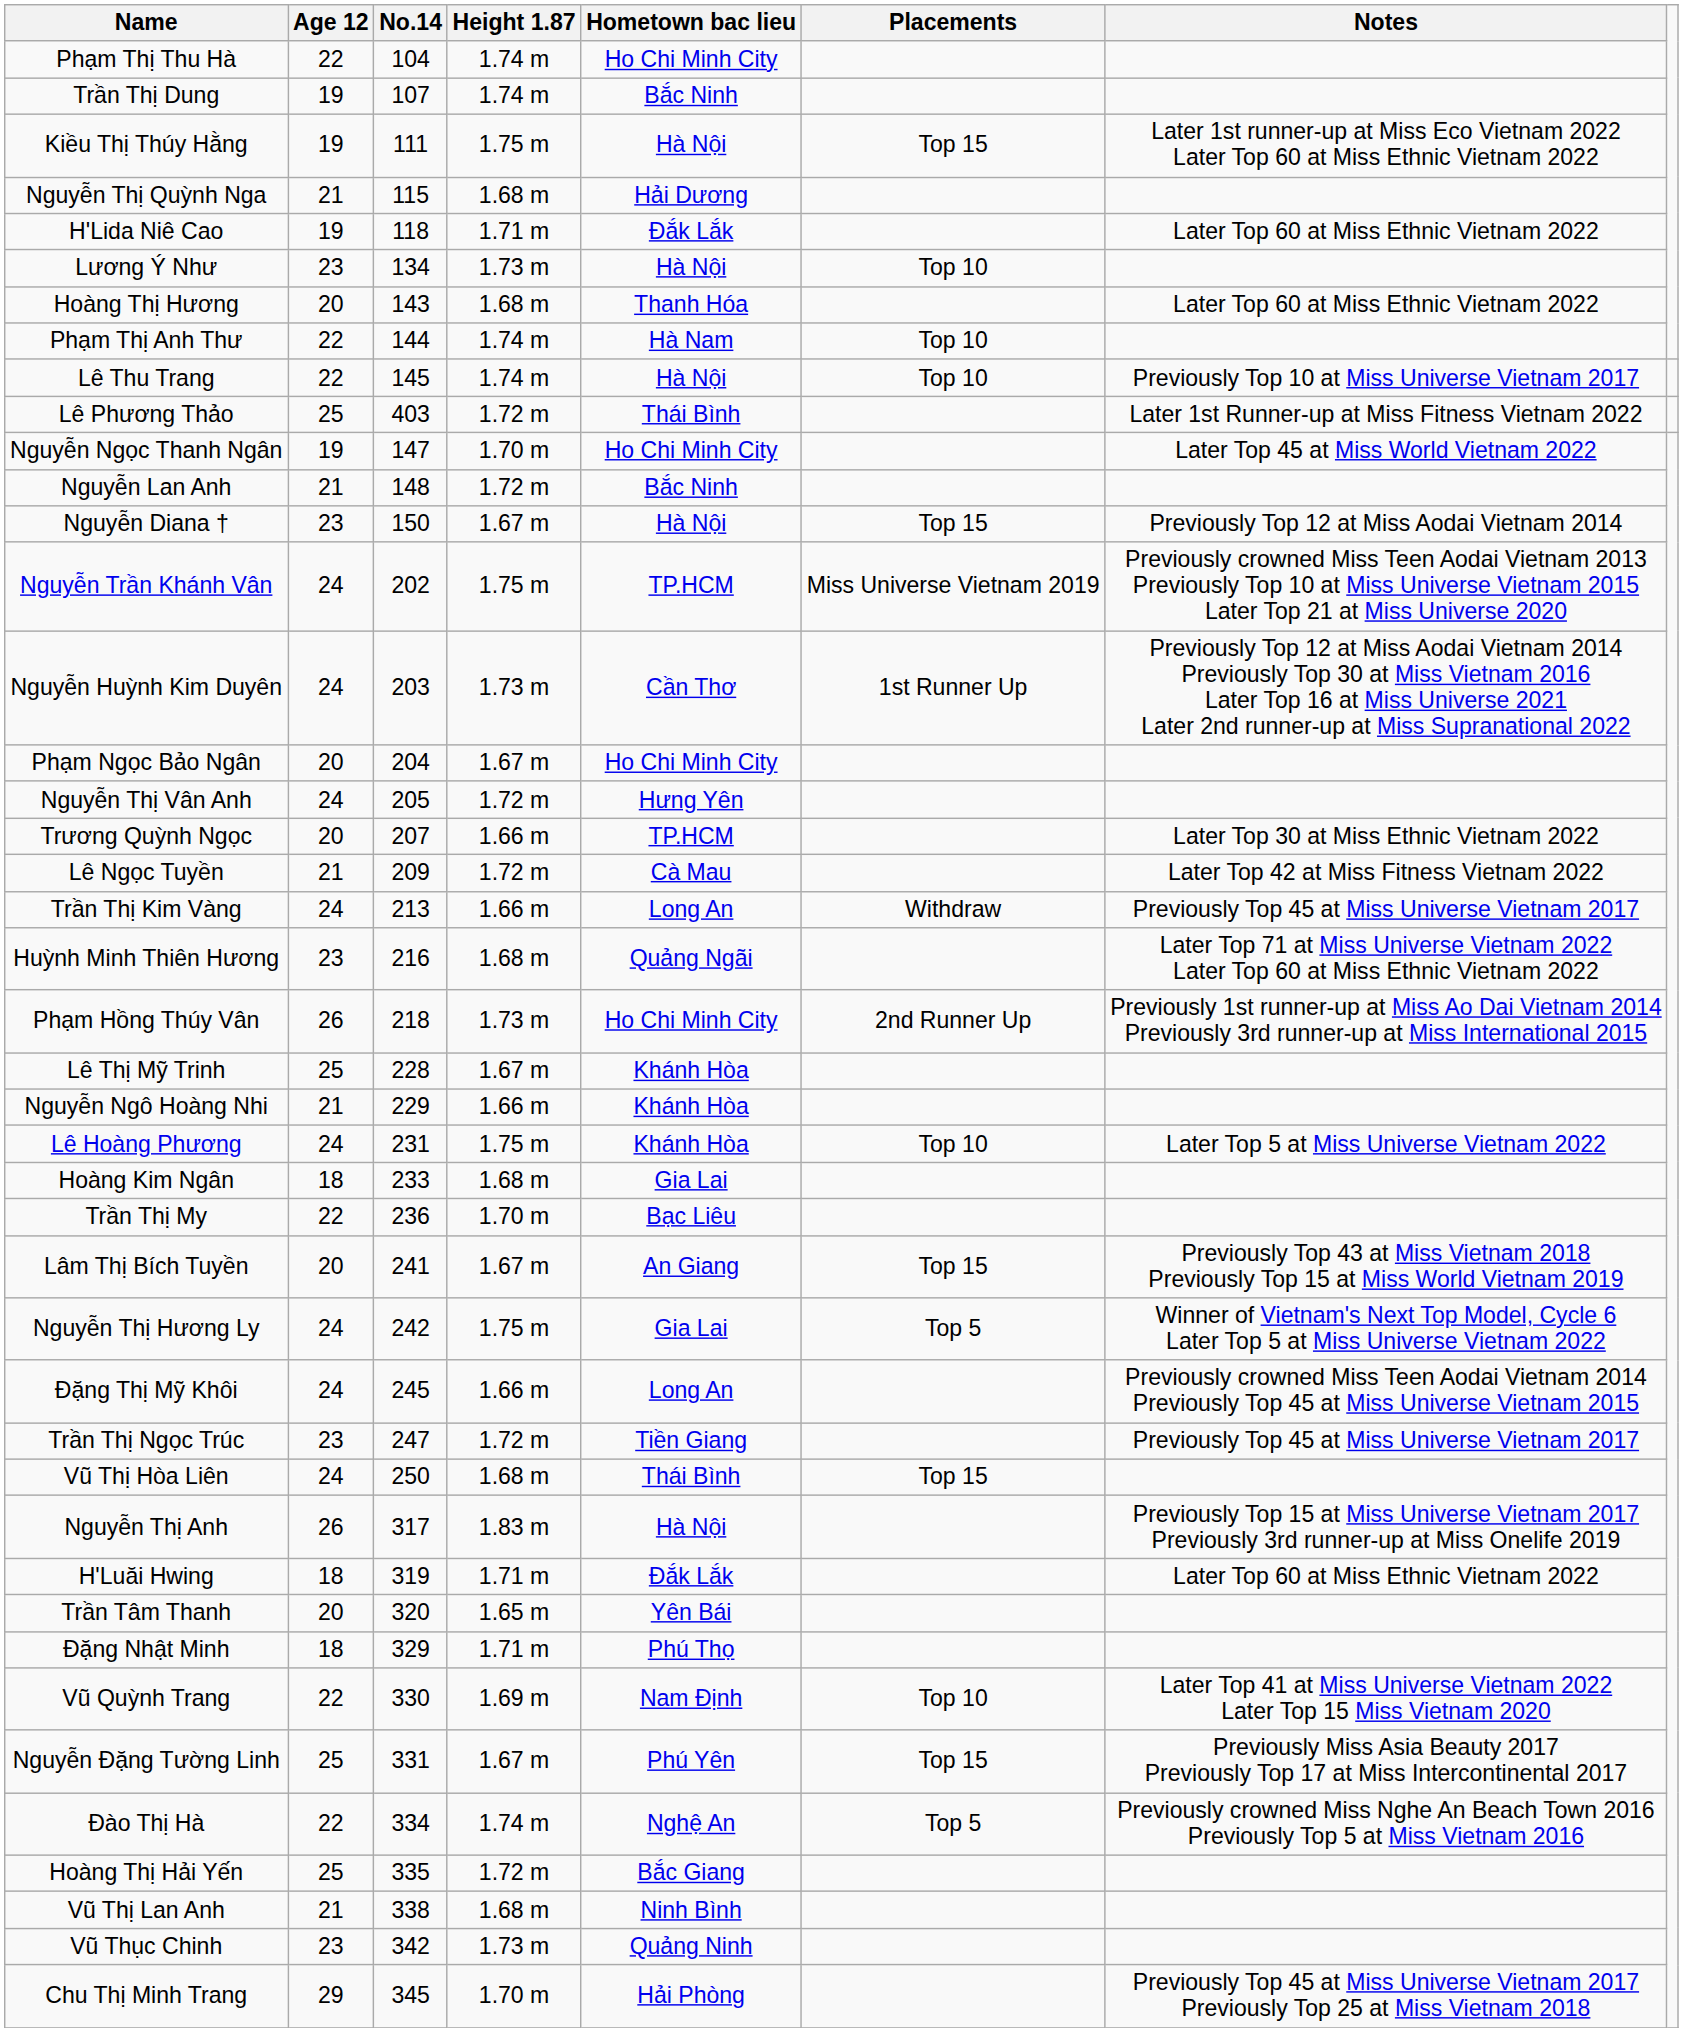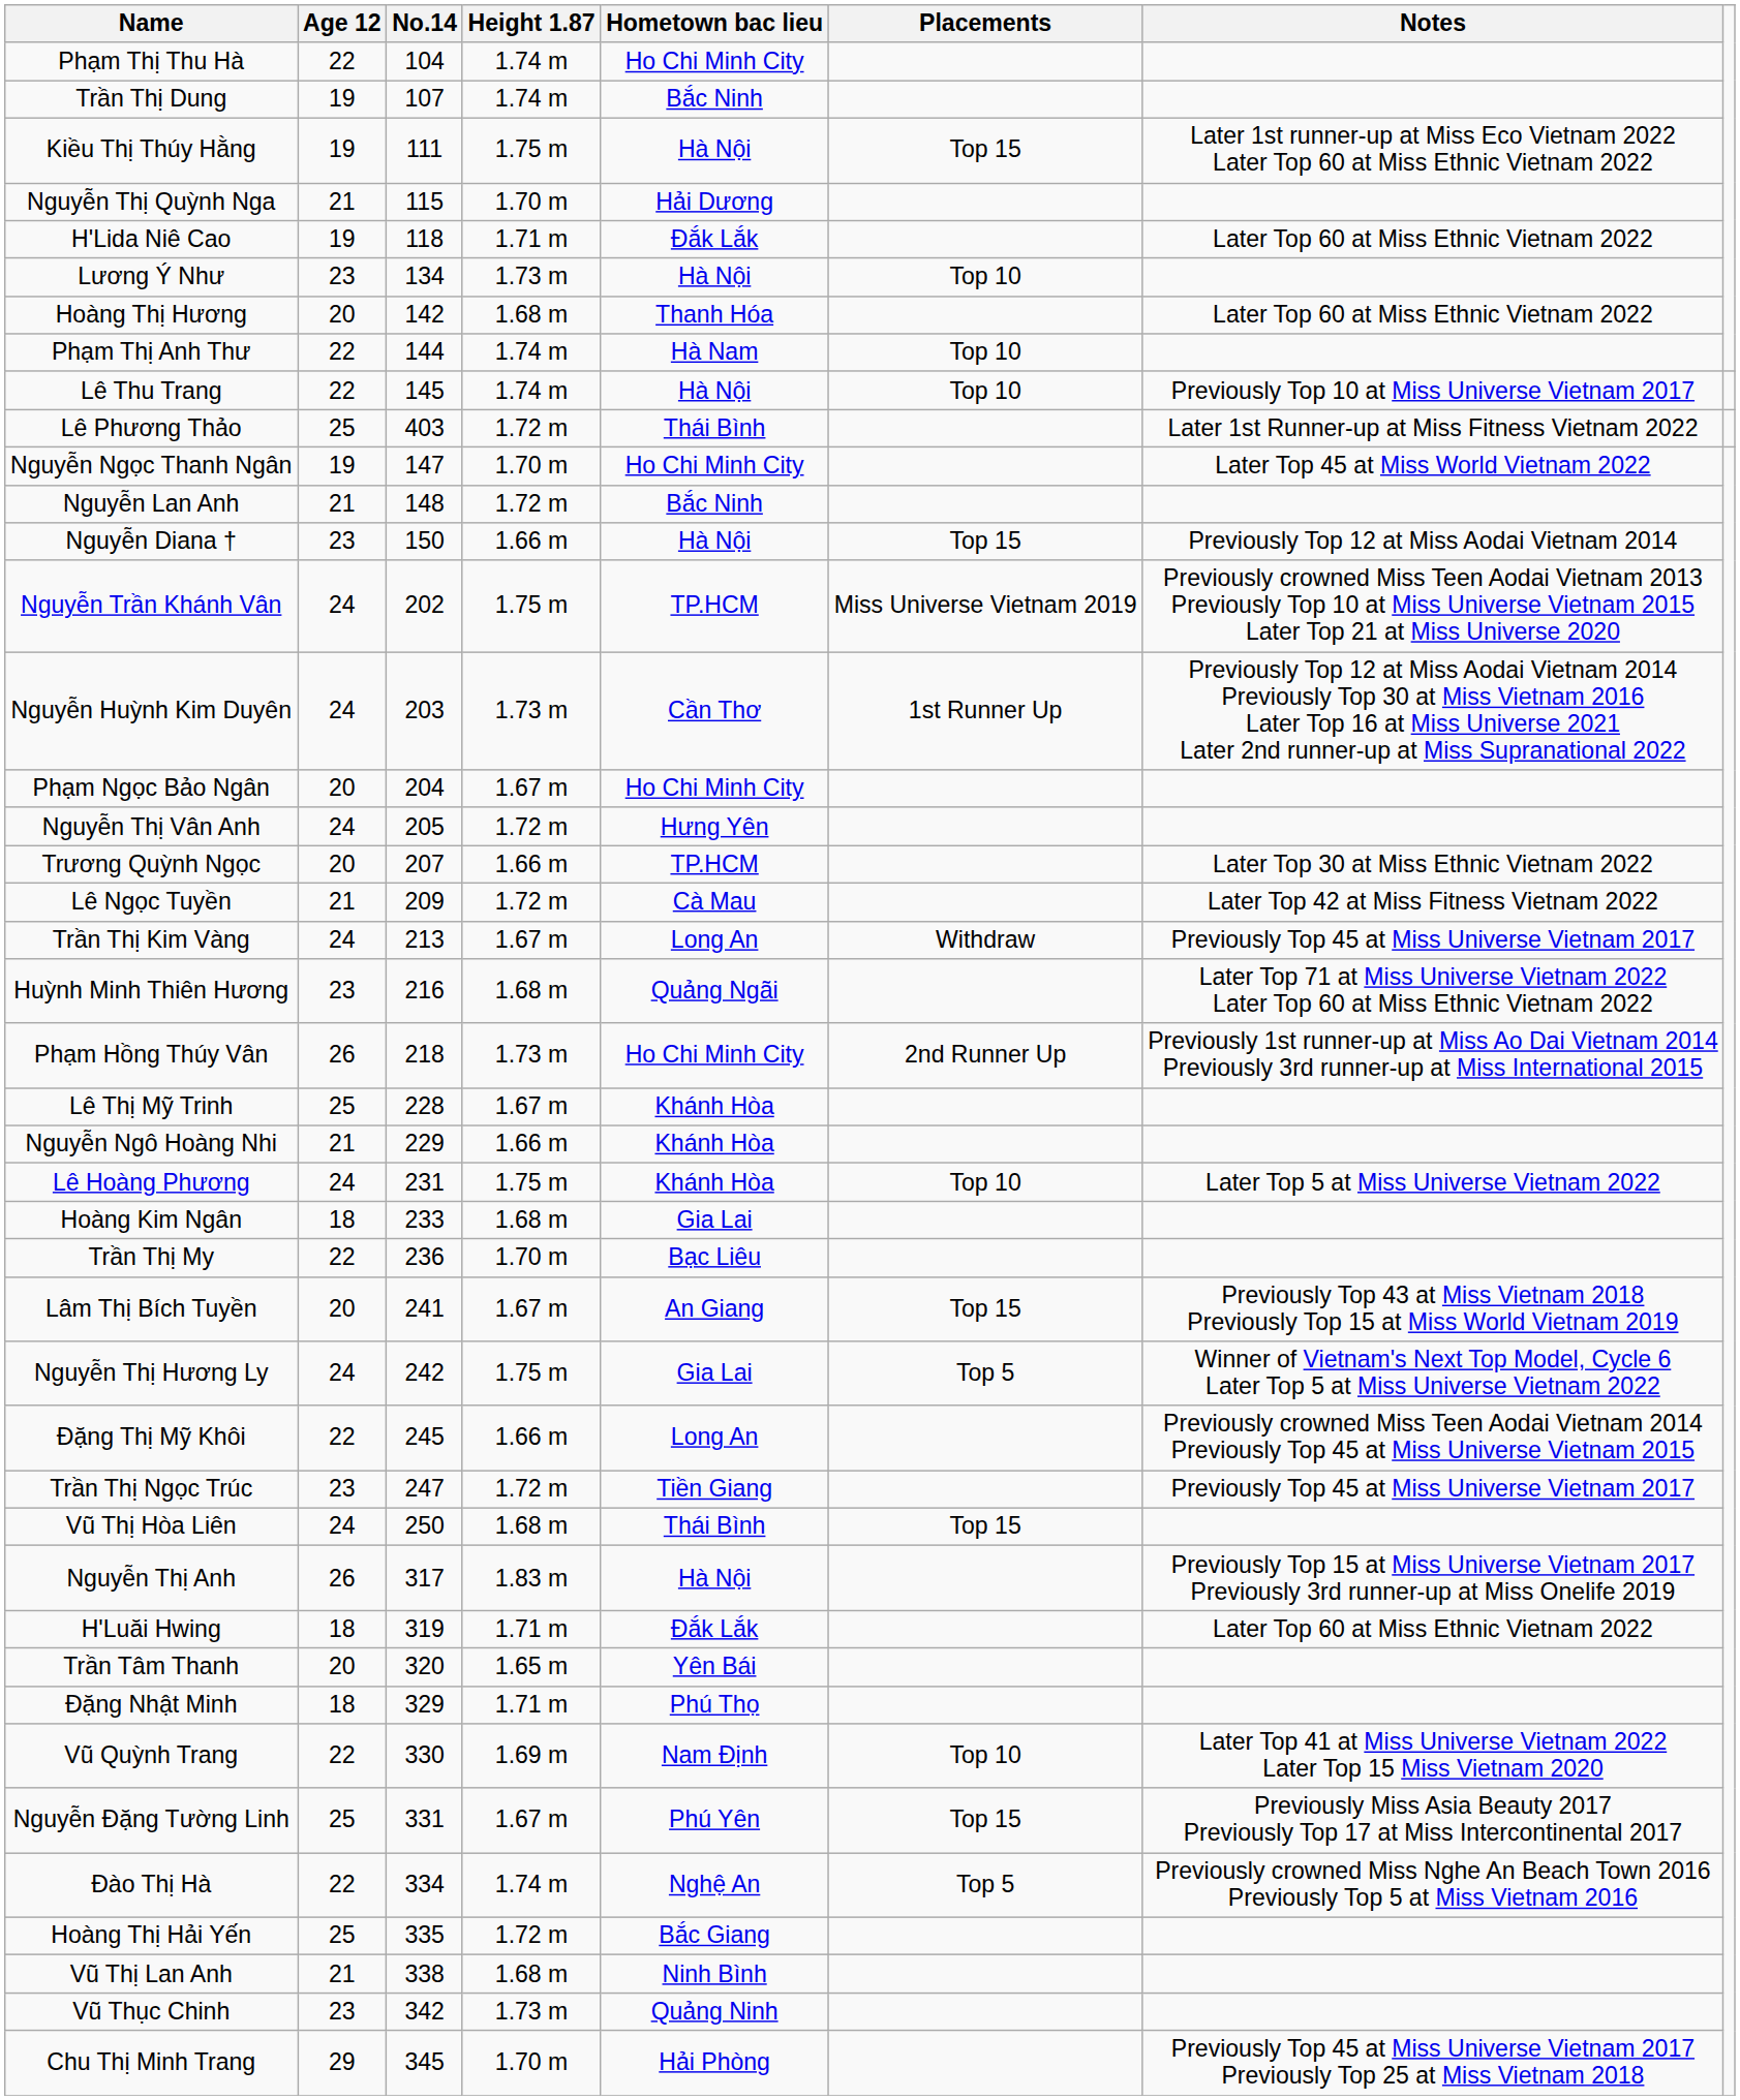 <table class="wikitable sortable" style="text-align:center;">
 <tr>
 <th>Name</th>
 <th>Age 12</th>
 <th>No.14</th>
 <th>Height 1.87</th>
 <th>Hometown bac lieu</th>
 <th>Placements</th>
 <th>Notes</th>
 </tr>
 <tr>
 <td>Phạm Thị Thu Hà</td>
 <td>22</td>
 <td>104</td>
 <td>1.74 m</td>
 <td><a href='#'>Ho Chi Minh City</a></td>
 <td></td>
 <td></td>
 </tr>
 <tr>
 <td>Trần Thị Dung</td>
 <td>19</td>
 <td>107</td>
 <td>1.74 m</td>
 <td><a href='#'>Bắc Ninh</a></td>
 <td></td>
 <td></td>
 </tr>
 <tr>
 <td>Kiều Thị Thúy Hằng</td>
 <td>19</td>
 <td>111</td>
 <td>1.75 m</td>
 <td><a href='#'>Hà Nội</a></td>
 <td>Top 15</td>
 <td>Later 1st runner-up at Miss Eco Vietnam 2022<br>Later Top 60 at Miss Ethnic Vietnam 2022</td>
 </tr>
 <tr>
 <td>Nguyễn Thị Quỳnh Nga</td>
 <td>21</td>
 <td>115</td>
-<td>1.68 m</td>
+<td>1.70 m</td>
 <td><a href='#'>Hải Dương</a></td>
 <td></td>
 <td></td>
 </tr>
 <tr>
 <td>H'Lida Niê Cao</td>
 <td>19</td>
 <td>118</td>
 <td>1.71 m</td>
 <td><a href='#'>Đắk Lắk</a></td>
 <td></td>
 <td>Later Top 60 at Miss Ethnic Vietnam 2022</td>
 </tr>
 <tr>
 <td>Lương Ý Như</td>
 <td>23</td>
 <td>134</td>
 <td>1.73 m</td>
 <td><a href='#'>Hà Nội</a></td>
 <td>Top 10</td>
 <td></td>
 </tr>
 <tr>
 <td>Hoàng Thị Hương</td>
 <td>20</td>
-<td>143</td>
+<td>142</td>
 <td>1.68 m</td>
 <td><a href='#'>Thanh Hóa</a></td>
 <td></td>
 <td>Later Top 60 at Miss Ethnic Vietnam 2022</td>
 </tr>
 <tr>
 <td>Phạm Thị Anh Thư</td>
 <td>22</td>
 <td>144</td>
 <td>1.74 m</td>
 <td><a href='#'>Hà Nam</a></td>
 <td>Top 10</td>
 <td></td>
 </tr>
 <tr>
 <td>Lê Thu Trang</td>
 <td>22</td>
 <td>145</td>
 <td>1.74 m</td>
 <td><a href='#'>Hà Nội</a></td>
 <td>Top 10</td>
 <td>Previously Top 10 at <a href='#'>Miss Universe Vietnam 2017</a></td>
 <td></td>
 </tr>
 <tr>
 <td>Lê Phương Thảo</td>
 <td>25</td>
 <td>403</td>
 <td>1.72 m</td>
 <td><a href='#'>Thái Bình</a></td>
 <td></td>
 <td>Later 1st Runner-up at Miss Fitness Vietnam 2022</td>
 <td></td>
 </tr>
 <tr>
 <td>Nguyễn Ngọc Thanh Ngân</td>
 <td>19</td>
 <td>147</td>
 <td>1.70 m</td>
 <td><a href='#'>Ho Chi Minh City</a></td>
 <td></td>
 <td>Later Top 45 at <a href='#'>Miss World Vietnam 2022</a></td>
 </tr>
 <tr>
 <td>Nguyễn Lan Anh</td>
 <td>21</td>
 <td>148</td>
 <td>1.72 m</td>
 <td><a href='#'>Bắc Ninh</a></td>
 <td></td>
 <td></td>
 </tr>
 <tr>
 <td>Nguyễn Diana †</td>
 <td>23</td>
 <td>150</td>
-<td>1.67 m</td>
+<td>1.66 m</td>
 <td><a href='#'>Hà Nội</a></td>
 <td>Top 15</td>
 <td>Previously Top 12 at Miss Aodai Vietnam 2014</td>
 </tr>
 <tr>
 <td><a href='#'>Nguyễn Trần Khánh Vân</a></td>
 <td>24</td>
 <td>202</td>
 <td>1.75 m</td>
 <td><a href='#'>TP.HCM</a></td>
 <td>Miss Universe Vietnam 2019</td>
 <td>Previously crowned Miss Teen Aodai Vietnam 2013<br>Previously Top 10 at <a href='#'>Miss Universe Vietnam 2015</a><br>Later Top 21 at <a href='#'>Miss Universe 2020</a></td>
 </tr>
 <tr>
 <td>Nguyễn Huỳnh Kim Duyên</td>
 <td>24</td>
 <td>203</td>
 <td>1.73 m</td>
 <td><a href='#'>Cần Thơ</a></td>
 <td>1st Runner Up</td>
 <td>Previously Top 12 at Miss Aodai Vietnam 2014<br>Previously Top 30 at <a href='#'>Miss Vietnam 2016</a><br>Later Top 16 at <a href='#'>Miss Universe 2021</a><br>Later 2nd runner-up at <a href='#'>Miss Supranational 2022</a></td>
 </tr>
 <tr>
 <td>Phạm Ngọc Bảo Ngân</td>
 <td>20</td>
 <td>204</td>
 <td>1.67 m</td>
 <td><a href='#'>Ho Chi Minh City</a></td>
 <td></td>
 <td></td>
 </tr>
 <tr>
 <td>Nguyễn Thị Vân Anh</td>
 <td>24</td>
 <td>205</td>
 <td>1.72 m</td>
 <td><a href='#'>Hưng Yên</a></td>
 <td></td>
 <td></td>
 </tr>
 <tr>
 <td>Trương Quỳnh Ngọc</td>
 <td>20</td>
 <td>207</td>
 <td>1.66 m</td>
 <td><a href='#'>TP.HCM</a></td>
 <td></td>
 <td>Later Top 30 at Miss Ethnic Vietnam 2022</td>
 </tr>
 <tr>
 <td>Lê Ngọc Tuyền</td>
 <td>21</td>
 <td>209</td>
 <td>1.72 m</td>
 <td><a href='#'>Cà Mau</a></td>
 <td></td>
 <td>Later Top 42 at Miss Fitness Vietnam 2022</td>
 </tr>
 <tr>
 <td>Trần Thị Kim Vàng</td>
 <td>24</td>
 <td>213</td>
-<td>1.66 m</td>
+<td>1.67 m</td>
 <td><a href='#'>Long An</a></td>
 <td>Withdraw</td>
 <td>Previously Top 45 at <a href='#'>Miss Universe Vietnam 2017</a></td>
 </tr>
 <tr>
 <td>Huỳnh Minh Thiên Hương</td>
 <td>23</td>
 <td>216</td>
 <td>1.68 m</td>
 <td><a href='#'>Quảng Ngãi</a></td>
 <td></td>
 <td>Later Top 71 at <a href='#'>Miss Universe Vietnam 2022</a><br>Later Top 60 at Miss Ethnic Vietnam 2022</td>
 </tr>
 <tr>
 <td>Phạm Hồng Thúy Vân</td>
 <td>26</td>
 <td>218</td>
 <td>1.73 m</td>
 <td><a href='#'>Ho Chi Minh City</a></td>
 <td>2nd Runner Up</td>
 <td>Previously 1st runner-up at <a href='#'>Miss Ao Dai Vietnam 2014</a><br>Previously 3rd runner-up at <a href='#'>Miss International 2015</a></td>
 </tr>
 <tr>
 <td>Lê Thị Mỹ Trinh</td>
 <td>25</td>
 <td>228</td>
 <td>1.67 m</td>
 <td><a href='#'>Khánh Hòa</a></td>
 <td></td>
 <td></td>
 </tr>
 <tr>
 <td>Nguyễn Ngô Hoàng Nhi</td>
 <td>21</td>
 <td>229</td>
 <td>1.66 m</td>
 <td><a href='#'>Khánh Hòa</a></td>
 <td></td>
 <td></td>
 </tr>
 <tr>
 <td><a href='#'>Lê Hoàng Phương</a></td>
 <td>24</td>
 <td>231</td>
 <td>1.75 m</td>
 <td><a href='#'>Khánh Hòa</a></td>
 <td>Top 10</td>
 <td>Later Top 5 at <a href='#'>Miss Universe Vietnam 2022</a></td>
 </tr>
 <tr>
 <td>Hoàng Kim Ngân</td>
 <td>18</td>
 <td>233</td>
 <td>1.68 m</td>
 <td><a href='#'>Gia Lai</a></td>
 <td></td>
 <td></td>
 </tr>
 <tr>
 <td>Trần Thị My</td>
 <td>22</td>
 <td>236</td>
 <td>1.70 m</td>
 <td><a href='#'>Bạc Liêu</a></td>
 <td></td>
 <td></td>
 </tr>
 <tr>
 <td>Lâm Thị Bích Tuyền</td>
 <td>20</td>
 <td>241</td>
 <td>1.67 m</td>
 <td><a href='#'>An Giang</a></td>
 <td>Top 15</td>
 <td>Previously Top 43 at <a href='#'>Miss Vietnam 2018</a><br>Previously Top 15 at <a href='#'>Miss World Vietnam 2019</a></td>
 </tr>
 <tr>
 <td>Nguyễn Thị Hương Ly</td>
 <td>24</td>
 <td>242</td>
 <td>1.75 m</td>
 <td><a href='#'>Gia Lai</a></td>
 <td>Top 5</td>
 <td>Winner of <a href='#'>Vietnam's Next Top Model, Cycle 6</a><br>Later Top 5 at <a href='#'>Miss Universe Vietnam 2022</a></td>
 </tr>
 <tr>
 <td>Đặng Thị Mỹ Khôi</td>
-<td>24</td>
+<td>22</td>
 <td>245</td>
 <td>1.66 m</td>
 <td><a href='#'>Long An</a></td>
 <td></td>
 <td>Previously crowned Miss Teen Aodai Vietnam 2014<br>Previously Top 45 at <a href='#'>Miss Universe Vietnam 2015</a></td>
 </tr>
 <tr>
 <td>Trần Thị Ngọc Trúc</td>
 <td>23</td>
 <td>247</td>
 <td>1.72 m</td>
 <td><a href='#'>Tiền Giang</a></td>
 <td></td>
 <td>Previously Top 45 at <a href='#'>Miss Universe Vietnam 2017</a></td>
 </tr>
 <tr>
 <td>Vũ Thị Hòa Liên</td>
 <td>24</td>
 <td>250</td>
 <td>1.68 m</td>
 <td><a href='#'>Thái Bình</a></td>
 <td>Top 15</td>
 <td></td>
 </tr>
 <tr>
 <td>Nguyễn Thị Anh</td>
 <td>26</td>
 <td>317</td>
 <td>1.83 m</td>
 <td><a href='#'>Hà Nội</a></td>
 <td></td>
 <td>Previously Top 15 at <a href='#'>Miss Universe Vietnam 2017</a><br>Previously 3rd runner-up at Miss Onelife 2019</td>
 </tr>
 <tr>
 <td>H'Luăi Hwing</td>
 <td>18</td>
 <td>319</td>
 <td>1.71 m</td>
 <td><a href='#'>Đắk Lắk</a></td>
 <td></td>
 <td>Later Top 60 at Miss Ethnic Vietnam 2022</td>
 </tr>
 <tr>
 <td>Trần Tâm Thanh</td>
 <td>20</td>
 <td>320</td>
 <td>1.65 m</td>
 <td><a href='#'>Yên Bái</a></td>
 <td></td>
 <td></td>
 </tr>
 <tr>
 <td>Đặng Nhật Minh</td>
 <td>18</td>
 <td>329</td>
 <td>1.71 m</td>
 <td><a href='#'>Phú Thọ</a></td>
 <td></td>
 <td></td>
 </tr>
 <tr>
 <td>Vũ Quỳnh Trang</td>
 <td>22</td>
 <td>330</td>
 <td>1.69 m</td>
 <td><a href='#'>Nam Định</a></td>
 <td>Top 10</td>
 <td>Later Top 41 at <a href='#'>Miss Universe Vietnam 2022</a><br>Later Top 15 <a href='#'>Miss Vietnam 2020</a></td>
 </tr>
 <tr>
 <td>Nguyễn Đặng Tường Linh</td>
 <td>25</td>
 <td>331</td>
 <td>1.67 m</td>
 <td><a href='#'>Phú Yên</a></td>
 <td>Top 15</td>
 <td>Previously Miss Asia Beauty 2017<br>Previously Top 17 at Miss Intercontinental 2017</td>
 </tr>
 <tr>
 <td>Đào Thị Hà</td>
 <td>22</td>
 <td>334</td>
 <td>1.74 m</td>
 <td><a href='#'>Nghệ An</a></td>
 <td>Top 5</td>
 <td>Previously crowned Miss Nghe An Beach Town 2016<br>Previously Top 5 at <a href='#'>Miss Vietnam 2016</a></td>
 </tr>
 <tr>
 <td>Hoàng Thị Hải Yến</td>
 <td>25</td>
 <td>335</td>
 <td>1.72 m</td>
 <td><a href='#'>Bắc Giang</a></td>
 <td></td>
 <td></td>
 </tr>
 <tr>
 <td>Vũ Thị Lan Anh</td>
 <td>21</td>
 <td>338</td>
 <td>1.68 m</td>
 <td><a href='#'>Ninh Bình</a></td>
 <td></td>
 <td></td>
 </tr>
 <tr>
 <td>Vũ Thục Chinh</td>
 <td>23</td>
 <td>342</td>
 <td>1.73 m</td>
 <td><a href='#'>Quảng Ninh</a></td>
 <td></td>
 <td></td>
 </tr>
 <tr>
 <td>Chu Thị Minh Trang</td>
 <td>29</td>
 <td>345</td>
 <td>1.70 m</td>
 <td><a href='#'>Hải Phòng</a></td>
 <td></td>
 <td>Previously Top 45 at <a href='#'>Miss Universe Vietnam 2017</a><br>Previously Top 25 at <a href='#'>Miss Vietnam 2018</a></td>
 </tr>
 </table>
